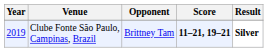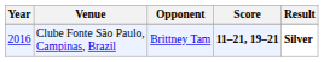 <table class="sortable wikitable" style="font-size: 90%;">
 <tr>
 <th>Year</th>
 <th>Venue</th>
 <th>Opponent</th>
 <th>Score</th>
 <th>Result</th>
 </tr>
 <tr>
 </tr>
 <tr style="background:#ECF2FF">
-<td align="center"><a href='#'>2019</a></td>
+<td align="center"><a href='#'>2016</a></td>
 <td align="left">Clube Fonte São Paulo,<br><a href='#'>Campinas</a>, <a href='#'>Brazil</a></td>
 <td align="left"> <a href='#'>Brittney Tam</a></td>
 <td align="center"><strong>11–21, 19–21</strong></td>
 <td style="text-align:left; background:white"> <strong>Silver</strong></td>
 </tr>
 </table>
